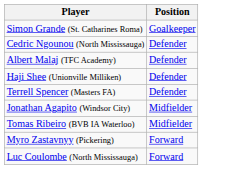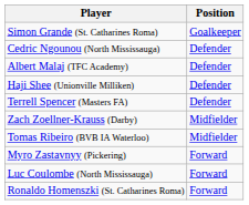 <table class="wikitable">
 <tr>
 <th>Player</th>
 <th>Position</th>
 </tr>
 <tr>
 <td><a href='#'>Simon Grande</a> <small>(St. Catharines Roma)</small></td>
 <td><a href='#'>Goalkeeper</a></td>
 </tr>
 <tr>
 <td><a href='#'>Cedric Ngounou</a> <small>(North Mississauga)</small></td>
 <td><a href='#'>Defender</a></td>
 </tr>
 <tr>
 <td><a href='#'>Albert Malaj</a> <small>(TFC Academy)</small></td>
 <td><a href='#'>Defender</a></td>
 </tr>
 <tr>
 <td><a href='#'>Haji Shee</a> <small>(Unionville Milliken)</small></td>
 <td><a href='#'>Defender</a></td>
 </tr>
 <tr>
 <td><a href='#'>Terrell Spencer</a> <small>(Masters FA)</small></td>
 <td><a href='#'>Defender</a></td>
 </tr>
 <tr>
-<td><a href='#'>Jonathan Agapito</a> <small>(Windsor City)</small></td>
+<td><a href='#'>Zach Zoellner-Krauss</a> <small>(Darby)</small></td>
 <td><a href='#'>Midfielder</a></td>
 </tr>
 <tr>
 <td><a href='#'>Tomas Ribeiro</a> <small>(BVB IA Waterloo)</small></td>
 <td><a href='#'>Midfielder</a></td>
 </tr>
 <tr>
 <td><a href='#'>Myro Zastavnyy</a> <small>(Pickering)</small></td>
 <td><a href='#'>Forward</a></td>
 </tr>
 <tr>
 <td><a href='#'>Luc Coulombe</a> <small>(North Mississauga)</small></td>
 <td><a href='#'>Forward</a></td>
 </tr>
+<tr>
+<td><a href='#'>Ronaldo Homenszki</a> <small>(St. Catharines Roma)</small></td>
+<td><a href='#'>Forward</a></td>
+</tr>
 </table>
